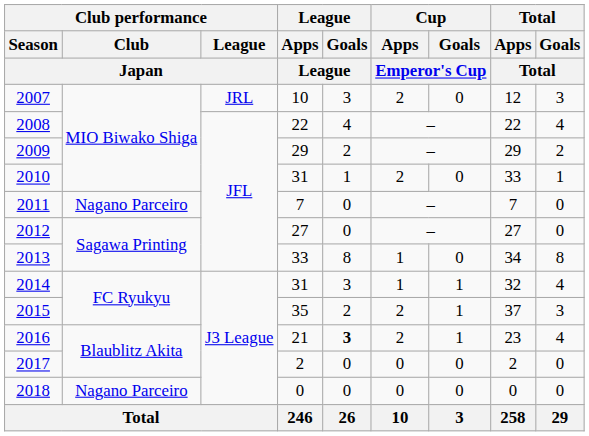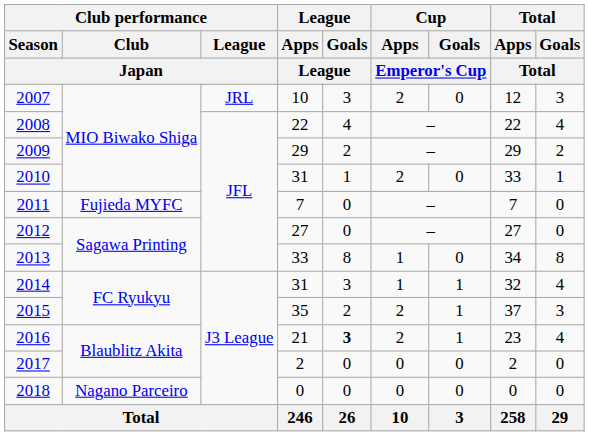 <table class="wikitable" style="text-align:center;">
 <tr>
 <th colspan=3>Club performance</th>
 <th colspan=2>League</th>
 <th colspan=2>Cup</th>
 <th colspan=2>Total</th>
 </tr>
 <tr>
 <th>Season</th>
 <th>Club</th>
 <th>League</th>
 <th>Apps</th>
 <th>Goals</th>
 <th>Apps</th>
 <th>Goals</th>
 <th>Apps</th>
 <th>Goals</th>
 </tr>
 <tr>
 <th colspan=3>Japan</th>
 <th colspan=2>League</th>
 <th colspan=2><a href='#'>Emperor's Cup</a></th>
 <th colspan=2>Total</th>
 </tr>
 <tr>
 <td><a href='#'>2007</a></td>
 <td rowspan=4><a href='#'>MIO Biwako Shiga</a></td>
 <td><a href='#'>JRL</a></td>
 <td>10</td>
 <td>3</td>
 <td>2</td>
 <td>0</td>
 <td>12</td>
 <td>3</td>
 </tr>
 <tr>
 <td><a href='#'>2008</a></td>
 <td rowspan=6><a href='#'>JFL</a></td>
 <td>22</td>
 <td>4</td>
 <td colspan="2">–</td>
 <td>22</td>
 <td>4</td>
 </tr>
 <tr>
 <td><a href='#'>2009</a></td>
 <td>29</td>
 <td>2</td>
 <td colspan="2">–</td>
 <td>29</td>
 <td>2</td>
 </tr>
 <tr>
 <td><a href='#'>2010</a></td>
 <td>31</td>
 <td>1</td>
 <td>2</td>
 <td>0</td>
 <td>33</td>
 <td>1</td>
 </tr>
 <tr>
 <td><a href='#'>2011</a></td>
-<td><a href='#'>Nagano Parceiro</a></td>
+<td><a href='#'>Fujieda MYFC</a></td>
 <td>7</td>
 <td>0</td>
 <td colspan="2">–</td>
 <td>7</td>
 <td>0</td>
 </tr>
 <tr>
 <td><a href='#'>2012</a></td>
 <td rowspan=2><a href='#'>Sagawa Printing</a></td>
 <td>27</td>
 <td>0</td>
 <td colspan="2">–</td>
 <td>27</td>
 <td>0</td>
 </tr>
 <tr>
 <td><a href='#'>2013</a></td>
 <td>33</td>
 <td>8</td>
 <td>1</td>
 <td>0</td>
 <td>34</td>
 <td>8</td>
 </tr>
 <tr>
 <td><a href='#'>2014</a></td>
 <td rowspan="2"><a href='#'>FC Ryukyu</a></td>
 <td rowspan="5"><a href='#'>J3 League</a></td>
 <td>31</td>
 <td>3</td>
 <td>1</td>
 <td>1</td>
 <td>32</td>
 <td>4</td>
 </tr>
 <tr>
 <td><a href='#'>2015</a></td>
 <td>35</td>
 <td>2</td>
 <td>2</td>
 <td>1</td>
 <td>37</td>
 <td>3</td>
 </tr>
 <tr>
 <td><a href='#'>2016</a></td>
 <td rowspan="2"><a href='#'>Blaublitz Akita</a></td>
 <td>21</td>
 <td><strong>3</strong></td>
 <td>2</td>
 <td>1</td>
 <td>23</td>
 <td>4</td>
 </tr>
 <tr>
 <td><a href='#'>2017</a></td>
 <td>2</td>
 <td>0</td>
 <td>0</td>
 <td>0</td>
 <td>2</td>
 <td>0</td>
 </tr>
 <tr>
 <td><a href='#'>2018</a></td>
 <td><a href='#'>Nagano Parceiro</a></td>
 <td>0</td>
 <td>0</td>
 <td>0</td>
 <td>0</td>
 <td>0</td>
 <td>0</td>
 </tr>
 <tr>
 <th colspan=3>Total</th>
 <th>246</th>
 <th>26</th>
 <th>10</th>
 <th>3</th>
 <th>258</th>
 <th>29</th>
 </tr>
 </table>
